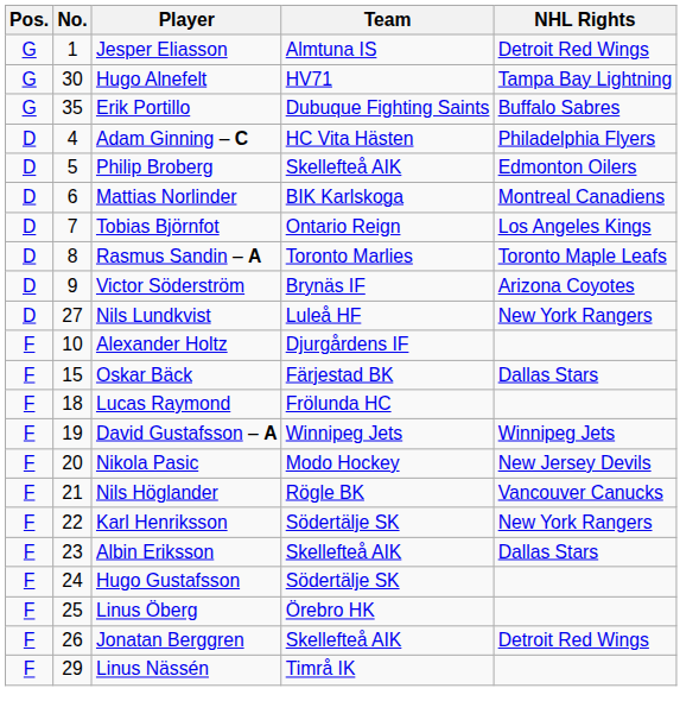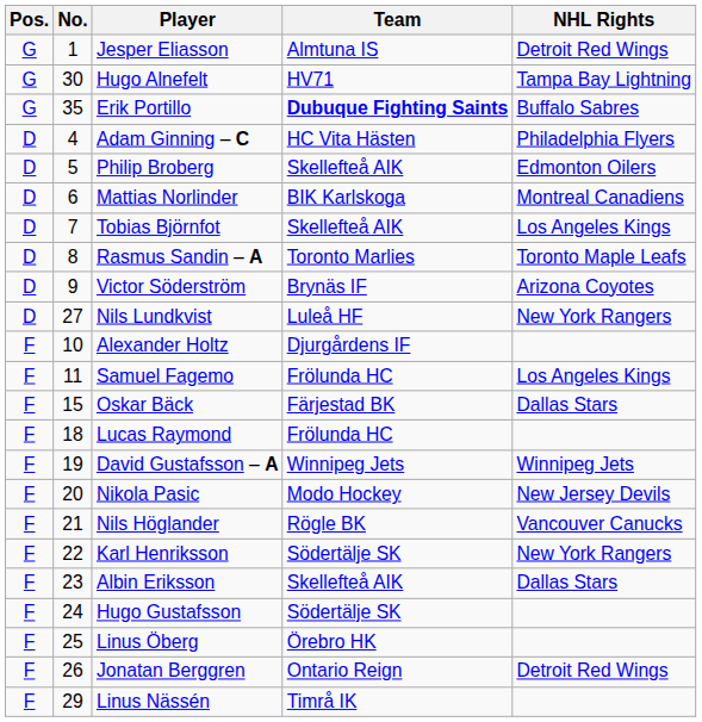 <table class="wikitable sortable">
 <tr>
 <th>Pos.</th>
 <th>No.</th>
 <th>Player</th>
 <th>Team</th>
 <th>NHL Rights</th>
 </tr>
 <tr>
 <td style="text-align:center;"><a href='#'>G</a></td>
 <td style="text-align:center;">1</td>
 <td><a href='#'>Jesper Eliasson</a></td>
 <td> <a href='#'>Almtuna IS</a></td>
 <td><a href='#'>Detroit Red Wings</a></td>
 </tr>
 <tr>
 <td style="text-align:center;"><a href='#'>G</a></td>
 <td style="text-align:center;">30</td>
 <td><a href='#'>Hugo Alnefelt</a></td>
 <td> <a href='#'>HV71</a></td>
 <td><a href='#'>Tampa Bay Lightning</a></td>
 </tr>
 <tr>
 <td style="text-align:center;"><a href='#'>G</a></td>
 <td style="text-align:center;">35</td>
 <td><a href='#'>Erik Portillo</a></td>
-<td> <a href='#'>Dubuque Fighting Saints</a></td>
+<td><strong> <a href='#'>Dubuque Fighting Saints</a></strong></td>
 <td><a href='#'>Buffalo Sabres</a></td>
 </tr>
 <tr>
 <td style="text-align:center;"><a href='#'>D</a></td>
 <td style="text-align:center;">4</td>
 <td><a href='#'>Adam Ginning</a> – <strong>C</strong></td>
 <td> <a href='#'>HC Vita Hästen</a></td>
 <td><a href='#'>Philadelphia Flyers</a></td>
 </tr>
 <tr>
 <td style="text-align:center;"><a href='#'>D</a></td>
 <td style="text-align:center;">5</td>
 <td><a href='#'>Philip Broberg</a></td>
 <td> <a href='#'>Skellefteå AIK</a></td>
 <td><a href='#'>Edmonton Oilers</a></td>
 </tr>
 <tr>
 <td style="text-align:center;"><a href='#'>D</a></td>
 <td style="text-align:center;">6</td>
 <td><a href='#'>Mattias Norlinder</a></td>
 <td> <a href='#'>BIK Karlskoga</a></td>
 <td><a href='#'>Montreal Canadiens</a></td>
 </tr>
 <tr>
 <td style="text-align:center;"><a href='#'>D</a></td>
 <td style="text-align:center;">7</td>
 <td><a href='#'>Tobias Björnfot</a></td>
-<td> <a href='#'>Ontario Reign</a></td>
+<td> <a href='#'>Skellefteå AIK</a></td>
 <td><a href='#'>Los Angeles Kings</a></td>
 </tr>
 <tr>
 <td style="text-align:center;"><a href='#'>D</a></td>
 <td style="text-align:center;">8</td>
 <td><a href='#'>Rasmus Sandin</a> – <strong>A</strong></td>
 <td> <a href='#'>Toronto Marlies</a></td>
 <td><a href='#'>Toronto Maple Leafs</a></td>
 </tr>
 <tr>
 <td style="text-align:center;"><a href='#'>D</a></td>
 <td style="text-align:center;">9</td>
 <td><a href='#'>Victor Söderström</a></td>
 <td> <a href='#'>Brynäs IF</a></td>
 <td><a href='#'>Arizona Coyotes</a></td>
 </tr>
 <tr>
 <td style="text-align:center;"><a href='#'>D</a></td>
 <td style="text-align:center;">27</td>
 <td><a href='#'>Nils Lundkvist</a></td>
 <td> <a href='#'>Luleå HF</a></td>
 <td><a href='#'>New York Rangers</a></td>
 </tr>
 <tr>
 <td style="text-align:center;"><a href='#'>F</a></td>
 <td style="text-align:center;">10</td>
 <td><a href='#'>Alexander Holtz</a></td>
 <td> <a href='#'>Djurgårdens IF</a></td>
 <td></td>
+</tr>
+<tr>
+<td style="text-align:center;"><a href='#'>F</a></td>
+<td style="text-align:center;">11</td>
+<td><a href='#'>Samuel Fagemo</a></td>
+<td> <a href='#'>Frölunda HC</a></td>
+<td><a href='#'>Los Angeles Kings</a></td>
 </tr>
 <tr>
 <td style="text-align:center;"><a href='#'>F</a></td>
 <td style="text-align:center;">15</td>
 <td><a href='#'>Oskar Bäck</a></td>
 <td> <a href='#'>Färjestad BK</a></td>
 <td><a href='#'>Dallas Stars</a></td>
 </tr>
 <tr>
 <td style="text-align:center;"><a href='#'>F</a></td>
 <td style="text-align:center;">18</td>
 <td><a href='#'>Lucas Raymond</a></td>
 <td> <a href='#'>Frölunda HC</a></td>
 <td></td>
 </tr>
 <tr>
 <td style="text-align:center;"><a href='#'>F</a></td>
 <td style="text-align:center;">19</td>
 <td><a href='#'>David Gustafsson</a> – <strong>A</strong></td>
 <td> <a href='#'>Winnipeg Jets</a></td>
 <td><a href='#'>Winnipeg Jets</a></td>
 </tr>
 <tr>
 <td style="text-align:center;"><a href='#'>F</a></td>
 <td style="text-align:center;">20</td>
 <td><a href='#'>Nikola Pasic</a></td>
 <td> <a href='#'>Modo Hockey</a></td>
 <td><a href='#'>New Jersey Devils</a></td>
 </tr>
 <tr>
 <td style="text-align:center;"><a href='#'>F</a></td>
 <td style="text-align:center;">21</td>
 <td><a href='#'>Nils Höglander</a></td>
 <td> <a href='#'>Rögle BK</a></td>
 <td><a href='#'>Vancouver Canucks</a></td>
 </tr>
 <tr>
 <td style="text-align:center;"><a href='#'>F</a></td>
 <td style="text-align:center;">22</td>
 <td><a href='#'>Karl Henriksson</a></td>
 <td> <a href='#'>Södertälje SK</a></td>
 <td><a href='#'>New York Rangers</a></td>
 </tr>
 <tr>
 <td style="text-align:center;"><a href='#'>F</a></td>
 <td style="text-align:center;">23</td>
 <td><a href='#'>Albin Eriksson</a></td>
 <td> <a href='#'>Skellefteå AIK</a></td>
 <td><a href='#'>Dallas Stars</a></td>
 </tr>
 <tr>
 <td style="text-align:center;"><a href='#'>F</a></td>
 <td style="text-align:center;">24</td>
 <td><a href='#'>Hugo Gustafsson</a></td>
 <td> <a href='#'>Södertälje SK</a></td>
 <td></td>
 </tr>
 <tr>
 <td style="text-align:center;"><a href='#'>F</a></td>
 <td style="text-align:center;">25</td>
 <td><a href='#'>Linus Öberg</a></td>
 <td> <a href='#'>Örebro HK</a></td>
 <td></td>
 </tr>
 <tr>
 <td style="text-align:center;"><a href='#'>F</a></td>
 <td style="text-align:center;">26</td>
 <td><a href='#'>Jonatan Berggren</a></td>
-<td> <a href='#'>Skellefteå AIK</a></td>
+<td> <a href='#'>Ontario Reign</a></td>
 <td><a href='#'>Detroit Red Wings</a></td>
 </tr>
 <tr>
 <td style="text-align:center;"><a href='#'>F</a></td>
 <td style="text-align:center;">29</td>
 <td><a href='#'>Linus Nässén</a></td>
 <td> <a href='#'>Timrå IK</a></td>
 <td></td>
 </tr>
 </table>
